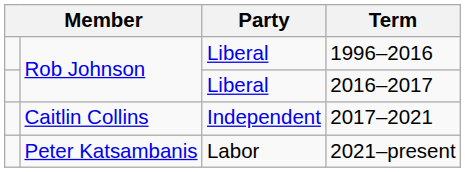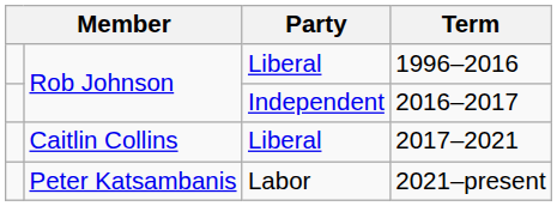 <table class="wikitable">
 <tr>
 <th colspan="2">Member</th>
 <th>Party</th>
 <th>Term</th>
 </tr>
 <tr>
 <td> </td>
 <td rowspan=2><a href='#'>Rob Johnson</a></td>
 <td><a href='#'>Liberal</a></td>
 <td>1996–2016</td>
 </tr>
 <tr>
 <td> </td>
-<td><a href='#'>Liberal</a></td>
+<td><a href='#'>Independent</a></td>
 <td>2016–2017</td>
 </tr>
 <tr>
 <td> </td>
 <td><a href='#'>Caitlin Collins</a></td>
-<td><a href='#'>Independent</a></td>
+<td><a href='#'>Liberal</a></td>
 <td>2017–2021</td>
 </tr>
 <tr>
 <td> </td>
 <td><a href='#'>Peter Katsambanis</a></td>
 <td>Labor</td>
 <td>2021–present</td>
 </tr>
 </table>
